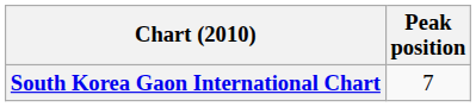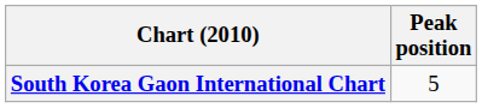 <table class="wikitable plainrowheaders" style="text-align:center;">
 <tr>
 <th scope="col">Chart (2010)</th>
 <th scope="col">Peak<br>position</th>
 </tr>
 <tr>
 <th scope="row"><a href='#'>South Korea Gaon International Chart</a></th>
-<td>7</td>
+<td>5</td>
 </tr>
 </table>
